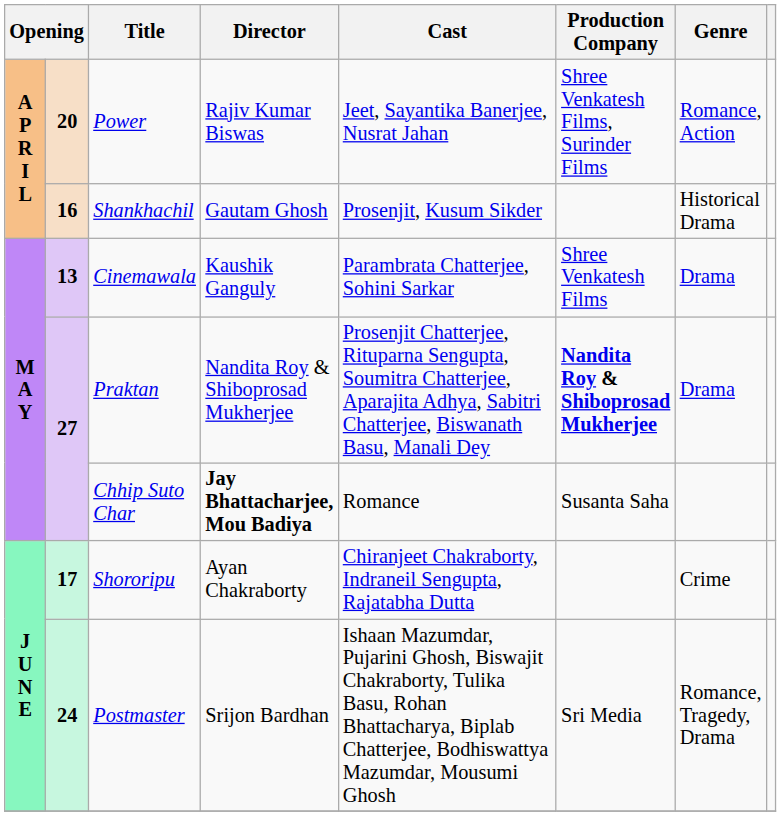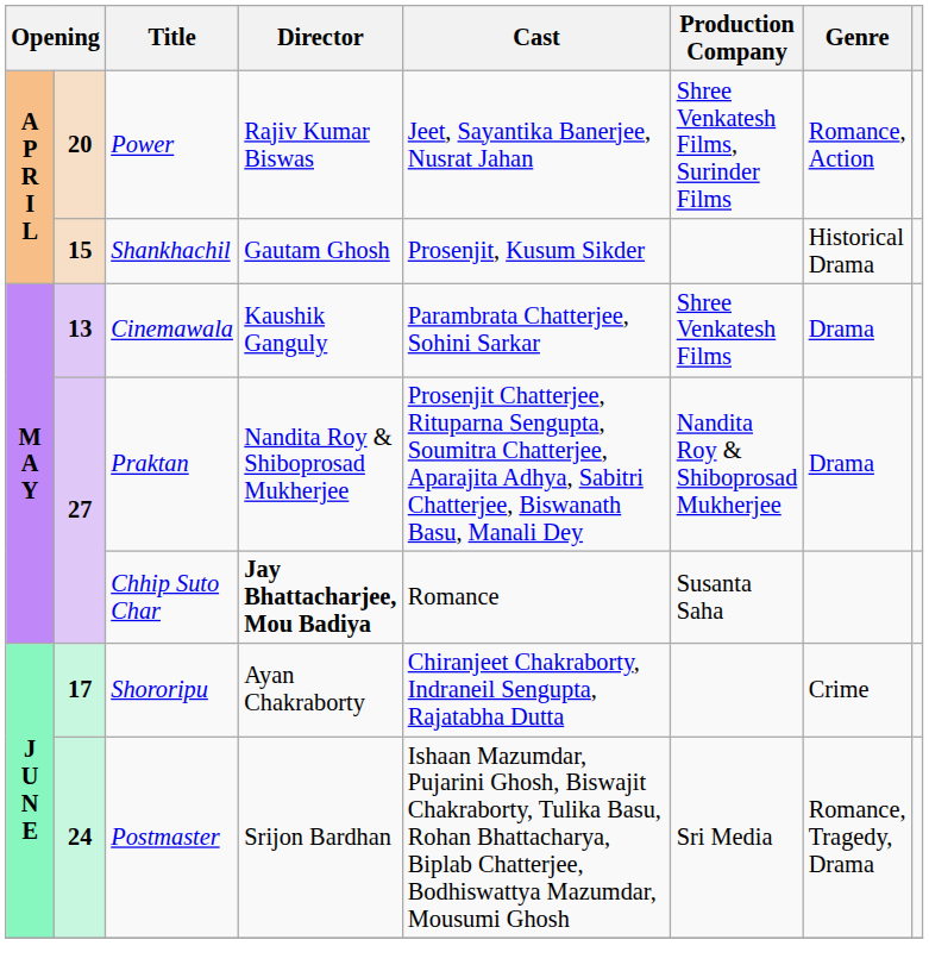 <table class="wikitable sortable">
 <tr>
 <th colspan="2" style="width:6%;">Opening</th>
 <th>Title</th>
 <th style="width:15%;">Director</th>
 <th style="width:30%;">Cast</th>
 <th>Production Company</th>
 <th>Genre</th>
 <th></th>
 </tr>
 <tr>
 <th rowspan="2" style="text-align:center; background:#f7bf87">A<br>P<br>R<br>I<br>L</th>
 <td rowspan="1" style="text-align:center; background:#f7dfc7"><strong>20</strong></td>
 <td><em><a href='#'>Power</a></em></td>
 <td><a href='#'>Rajiv Kumar Biswas</a></td>
 <td><a href='#'>Jeet</a>, <a href='#'>Sayantika Banerjee</a>, <a href='#'>Nusrat Jahan</a></td>
 <td><a href='#'>Shree Venkatesh Films</a>, <a href='#'>Surinder Films</a></td>
 <td><a href='#'>Romance</a>, <a href='#'>Action</a></td>
 <td></td>
 </tr>
 <tr>
-<td rowspan="1" style="text-align:center; background:#f7dfc7"><strong>16</strong></td>
+<td rowspan="1" style="text-align:center; background:#f7dfc7"><strong>15</strong></td>
 <td><em><a href='#'>Shankhachil</a></em></td>
 <td><a href='#'>Gautam Ghosh</a></td>
 <td><a href='#'>Prosenjit</a>, <a href='#'>Kusum Sikder</a></td>
 <td></td>
 <td>Historical Drama</td>
 <td></td>
 </tr>
 <tr>
 <th rowspan="3" style="text-align:center; background:#bf87f7">M<br>A<br>Y</th>
 <td rowspan="1" style="text-align:center; background:#dfc7f7"><strong>13</strong></td>
 <td><em><a href='#'>Cinemawala</a></em></td>
 <td><a href='#'>Kaushik Ganguly</a></td>
 <td><a href='#'>Parambrata Chatterjee</a>, <a href='#'>Sohini Sarkar</a></td>
 <td><a href='#'>Shree Venkatesh Films</a></td>
 <td><a href='#'>Drama</a></td>
 <td></td>
 </tr>
 <tr>
 <td rowspan="2" style="text-align:center; background:#dfc7f7"><strong>27</strong></td>
 <td><em><a href='#'>Praktan</a></em></td>
 <td><a href='#'>Nandita Roy</a> & <a href='#'>Shiboprosad Mukherjee</a></td>
 <td><a href='#'>Prosenjit Chatterjee</a>, <a href='#'>Rituparna Sengupta</a>, <a href='#'>Soumitra Chatterjee</a>, <a href='#'>Aparajita Adhya</a>, <a href='#'>Sabitri Chatterjee</a>, <a href='#'>Biswanath Basu</a>, <a href='#'>Manali Dey</a></td>
-<td><strong><a href='#'>Nandita Roy</a> & <a href='#'>Shiboprosad Mukherjee</a></strong></td>
+<td><a href='#'>Nandita Roy</a> & <a href='#'>Shiboprosad Mukherjee</a></td>
 <td><a href='#'>Drama</a></td>
 <td></td>
 </tr>
 <tr>
 <td><em><a href='#'>Chhip Suto Char</a></em></td>
 <td><strong>Jay Bhattacharjee, Mou Badiya</strong></td>
 <td>Romance</td>
 <td>Susanta Saha</td>
 <td></td>
 <td></td>
 </tr>
 <tr>
 <th rowspan="2" style="text-align:center; background:#87f7bf">J<br>U<br>N<br>E</th>
 <td rowspan="1" style="text-align:center; background:#c7f7df"><strong>17</strong></td>
 <td><em><a href='#'>Shororipu</a></em></td>
 <td>Ayan Chakraborty</td>
 <td><a href='#'>Chiranjeet Chakraborty</a>, <a href='#'>Indraneil Sengupta</a>, <a href='#'>Rajatabha Dutta</a></td>
 <td></td>
 <td>Crime</td>
 <td></td>
 </tr>
 <tr>
 <td rowspan="1" style="text-align:center; background:#c7f7df"><strong>24</strong></td>
 <td><em><a href='#'>Postmaster</a></em></td>
 <td>Srijon Bardhan</td>
 <td>Ishaan Mazumdar, Pujarini Ghosh, Biswajit Chakraborty, Tulika Basu, Rohan Bhattacharya, Biplab Chatterjee, Bodhiswattya Mazumdar, Mousumi Ghosh</td>
 <td>Sri Media</td>
 <td>Romance, Tragedy, Drama</td>
 <td></td>
 </tr>
 <tr>
 </tr>
 </table>
